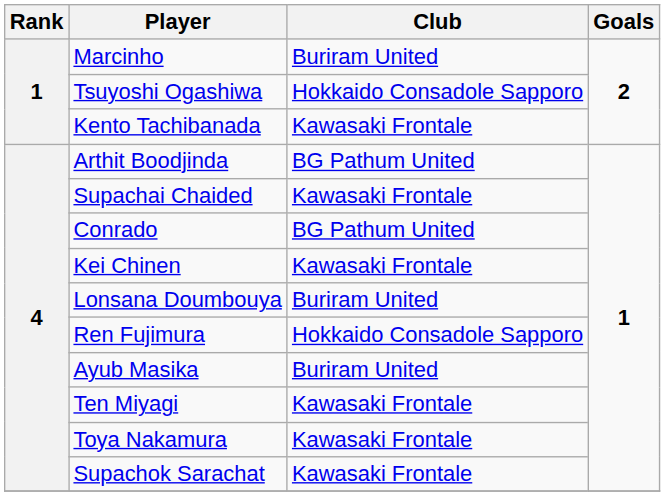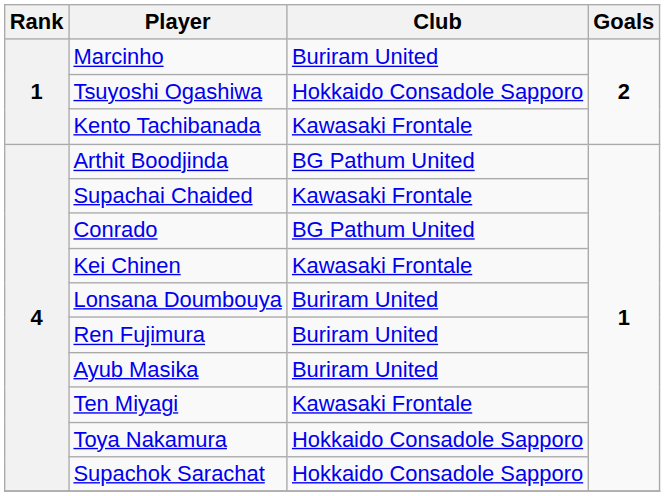 <table class="wikitable" style="text-align:center">
 <tr>
 <th>Rank</th>
 <th>Player</th>
 <th>Club</th>
 <th>Goals</th>
 </tr>
 <tr>
 <th rowspan=3>1</th>
 <td align="left"> <a href='#'>Marcinho</a></td>
 <td align="left"> <a href='#'>Buriram United</a></td>
 <td rowspan=3><strong>2</strong></td>
 </tr>
 <tr>
 <td align="left"> <a href='#'>Tsuyoshi Ogashiwa</a></td>
 <td align="left"> <a href='#'>Hokkaido Consadole Sapporo</a></td>
 </tr>
 <tr>
 <td align="left"> <a href='#'>Kento Tachibanada</a></td>
 <td align="left"> <a href='#'>Kawasaki Frontale</a></td>
 </tr>
 <tr>
 <th rowspan=10>4</th>
 <td align="left"> <a href='#'>Arthit Boodjinda</a></td>
 <td align="left"> <a href='#'>BG Pathum United</a></td>
 <td rowspan=10><strong>1</strong></td>
 </tr>
 <tr>
 <td align="left"> <a href='#'>Supachai Chaided</a></td>
 <td align="left"> <a href='#'>Kawasaki Frontale</a></td>
 </tr>
 <tr>
 <td align="left"> <a href='#'>Conrado</a></td>
 <td align="left"> <a href='#'>BG Pathum United</a></td>
 </tr>
 <tr>
 <td align="left"> <a href='#'>Kei Chinen</a></td>
 <td align="left"> <a href='#'>Kawasaki Frontale</a></td>
 </tr>
 <tr>
 <td align="left"> <a href='#'>Lonsana Doumbouya</a></td>
 <td align="left"> <a href='#'>Buriram United</a></td>
 </tr>
 <tr>
 <td align="left"> <a href='#'>Ren Fujimura</a></td>
-<td align="left"> <a href='#'>Hokkaido Consadole Sapporo</a></td>
+<td align="left"> <a href='#'>Buriram United</a></td>
 </tr>
 <tr>
 <td align="left"> <a href='#'>Ayub Masika</a></td>
 <td align="left"> <a href='#'>Buriram United</a></td>
 </tr>
 <tr>
 <td align="left"> <a href='#'>Ten Miyagi</a></td>
 <td align="left"> <a href='#'>Kawasaki Frontale</a></td>
 </tr>
 <tr>
 <td align="left"> <a href='#'>Toya Nakamura</a></td>
-<td align="left"> <a href='#'>Kawasaki Frontale</a></td>
+<td align="left"> <a href='#'>Hokkaido Consadole Sapporo</a></td>
 </tr>
 <tr>
 <td align="left"> <a href='#'>Supachok Sarachat</a></td>
-<td align="left"> <a href='#'>Kawasaki Frontale</a></td>
+<td align="left"> <a href='#'>Hokkaido Consadole Sapporo</a></td>
 </tr>
 <tr>
 </tr>
 </table>
